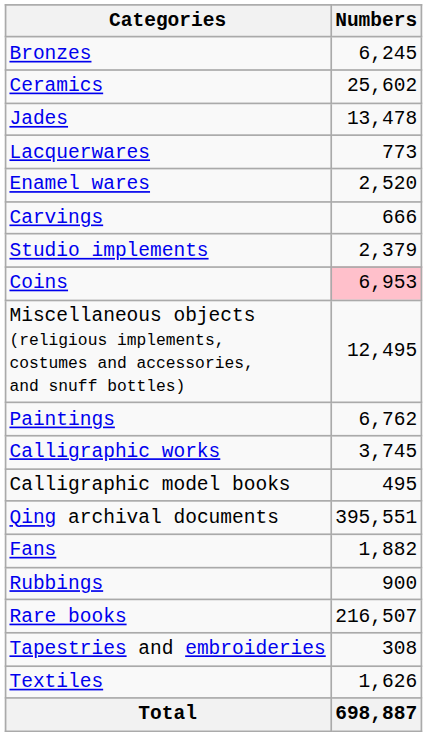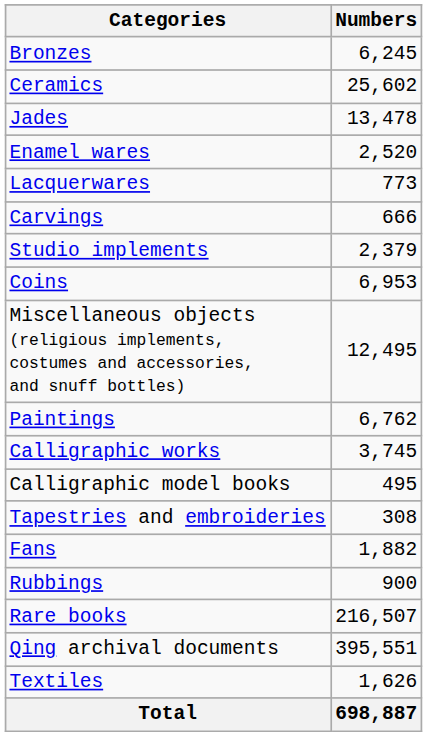 <table class="wikitable sortable" style="float: right; margin-left: 1em; font-size: 90%;">
 <tr>
 <th>Categories</th>
 <th>Numbers</th>
 </tr>
 <tr>
 <td><a href='#'>Bronzes</a></td>
 <td align="right">6,245</td>
 </tr>
 <tr>
 <td><a href='#'>Ceramics</a></td>
 <td align="right">25,602</td>
 </tr>
 <tr>
 <td><a href='#'>Jades</a></td>
 <td align="right">13,478</td>
 </tr>
 <tr>
+<td><a href='#'>Enamel wares</a></td>
+<td align="right">2,520</td>
+</tr>
+<tr>
 <td><a href='#'>Lacquerwares</a></td>
 <td align="right">773</td>
-</tr>
-<tr>
-<td><a href='#'>Enamel wares</a></td>
-<td align="right">2,520</td>
 </tr>
 <tr>
 <td><a href='#'>Carvings</a></td>
 <td align="right">666</td>
 </tr>
 <tr>
 <td><a href='#'>Studio implements</a></td>
 <td align="right">2,379</td>
 </tr>
 <tr>
 <td><a href='#'>Coins</a></td>
-<td align="right" style="background: pink;">6,953</td>
+<td align="right">6,953</td>
 </tr>
 <tr>
 <td>Miscellaneous objects<br><small> (religious implements, <br>costumes and accessories, <br>and snuff bottles)</small></td>
 <td align="right">12,495</td>
 </tr>
 <tr>
 <td><a href='#'>Paintings</a></td>
 <td align="right">6,762</td>
 </tr>
 <tr>
 <td><a href='#'>Calligraphic works</a></td>
 <td align="right">3,745</td>
 </tr>
 <tr>
 <td>Calligraphic model books</td>
 <td align="right">495</td>
 </tr>
 <tr>
-<td><a href='#'>Qing</a> archival documents</td>
-<td align="right">395,551</td>
+<td><a href='#'>Tapestries</a> and <a href='#'>embroideries</a></td>
+<td align="right">308</td>
 </tr>
 <tr>
 <td><a href='#'>Fans</a></td>
 <td align="right">1,882</td>
 </tr>
 <tr>
 <td><a href='#'>Rubbings</a></td>
 <td align="right">900</td>
 </tr>
 <tr>
 <td><a href='#'>Rare books</a></td>
 <td align="right">216,507</td>
 </tr>
 <tr>
-<td><a href='#'>Tapestries</a> and <a href='#'>embroideries</a></td>
-<td align="right">308</td>
+<td><a href='#'>Qing</a> archival documents</td>
+<td align="right">395,551</td>
 </tr>
 <tr>
 <td><a href='#'>Textiles</a></td>
 <td align="right">1,626</td>
 </tr>
 <tr class="sortbottom">
 <th>Total</th>
 <th align="right">698,887</th>
 </tr>
 </table>
